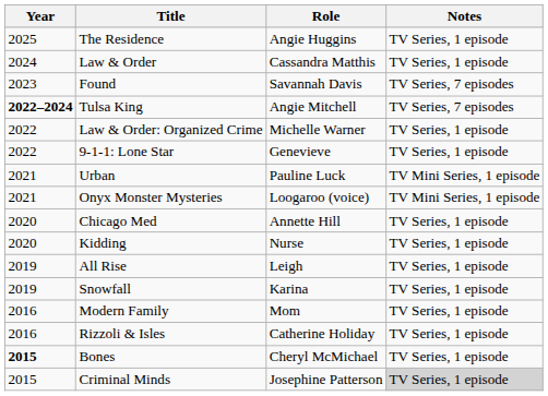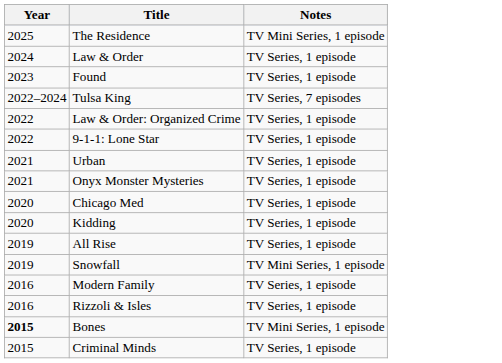 <table class="wikitable">
 <tr style="background:#b0c4de; text-align:center;">
 <th>Year</th>
 <th>Title</th>
-<th>Role</th>
 <th>Notes</th>
 </tr>
 <tr>
 <td>2025</td>
 <td>The Residence</td>
-<td>Angie Huggins</td>
-<td>TV Series, 1 episode</td>
+<td>TV Mini Series, 1 episode</td>
 </tr>
 <tr>
 <td>2024</td>
 <td>Law & Order</td>
-<td>Cassandra Matthis</td>
 <td>TV Series, 1 episode</td>
 </tr>
 <tr>
 <td>2023</td>
 <td>Found</td>
-<td>Savannah Davis</td>
-<td>TV Series, 7 episodes</td>
+<td>TV Series, 1 episode</td>
 </tr>
 <tr>
-<td><strong>2022–2024</strong></td>
+<td>2022–2024</td>
 <td>Tulsa King</td>
-<td>Angie Mitchell</td>
 <td>TV Series, 7 episodes</td>
 </tr>
 <tr>
 <td>2022</td>
 <td>Law & Order: Organized Crime</td>
-<td>Michelle Warner</td>
 <td>TV Series, 1 episode</td>
 </tr>
 <tr>
 <td>2022</td>
 <td>9-1-1: Lone Star</td>
-<td>Genevieve</td>
 <td>TV Series, 1 episode</td>
 </tr>
 <tr>
 <td>2021</td>
 <td>Urban</td>
-<td>Pauline Luck</td>
-<td>TV Mini Series, 1 episode</td>
+<td>TV Series, 1 episode</td>
 </tr>
 <tr>
 <td>2021</td>
 <td>Onyx Monster Mysteries</td>
-<td>Loogaroo (voice)</td>
-<td>TV Mini Series, 1 episode</td>
+<td>TV Series, 1 episode</td>
 </tr>
 <tr>
 <td>2020</td>
 <td>Chicago Med</td>
-<td>Annette Hill</td>
 <td>TV Series, 1 episode</td>
 </tr>
 <tr>
 <td>2020</td>
 <td>Kidding</td>
-<td>Nurse</td>
 <td>TV Series, 1 episode</td>
 </tr>
 <tr>
 <td>2019</td>
 <td>All Rise</td>
-<td>Leigh</td>
 <td>TV Series, 1 episode</td>
 </tr>
 <tr>
 <td>2019</td>
 <td>Snowfall</td>
-<td>Karina</td>
-<td>TV Series, 1 episode</td>
+<td>TV Mini Series, 1 episode</td>
 </tr>
 <tr>
 <td>2016</td>
 <td>Modern Family</td>
-<td>Mom</td>
 <td>TV Series, 1 episode</td>
 </tr>
 <tr>
 <td>2016</td>
 <td>Rizzoli & Isles</td>
-<td>Catherine Holiday</td>
 <td>TV Series, 1 episode</td>
 </tr>
 <tr>
 <td><strong>2015</strong></td>
 <td>Bones</td>
-<td>Cheryl McMichael</td>
-<td>TV Series, 1 episode</td>
+<td>TV Mini Series, 1 episode</td>
 </tr>
 <tr>
 <td>2015</td>
 <td>Criminal Minds</td>
-<td>Josephine Patterson</td>
-<td style="background: lightgrey;">TV Series, 1 episode</td>
+<td>TV Series, 1 episode</td>
 </tr>
 </table>
